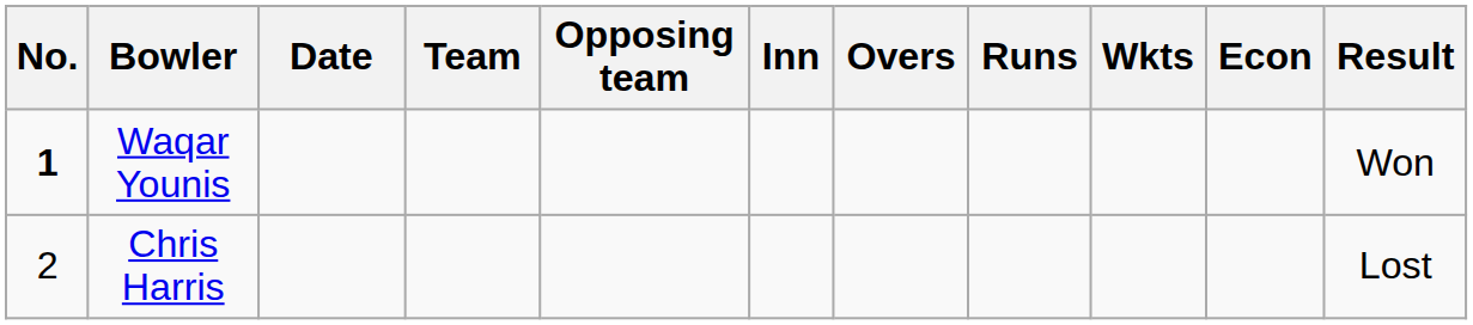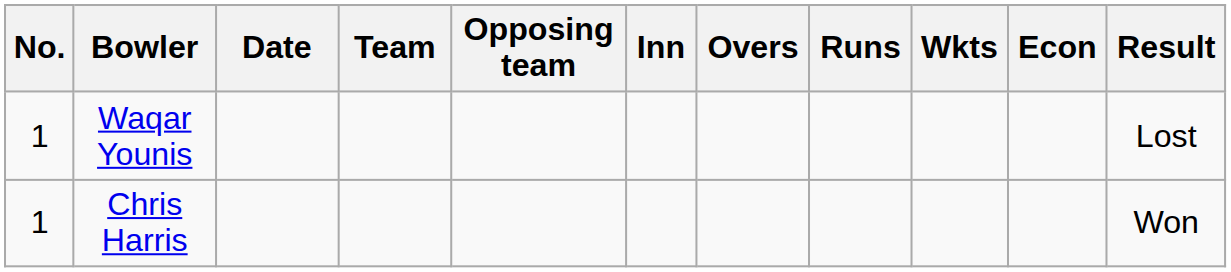 <table class="wikitable sortable" style="font-size: 100%">
 <tr align=center>
 <th scope="col" width="38">No.</th>
 <th scope="col" width="145">Bowler</th>
 <th scope="col" width="220">Date</th>
 <th scope="col" width="120">Team</th>
 <th scope="col" width="120">Opposing team</th>
 <th scope="col" width="60">Inn</th>
 <th scope="col" width="82">Overs</th>
 <th scope="col" width="70">Runs</th>
 <th scope="col" width="60">Wkts</th>
 <th scope="col" width="70">Econ</th>
 <th scope="col" width="70">Result</th>
 </tr>
 <tr align=center>
-<td scope="row"><strong>1</strong></td>
+<td scope="row">1</td>
 <td><a href='#'>Waqar Younis</a></td>
+<td></td>
+<td></td>
+<td></td>
+<td></td>
+<td></td>
+<td></td>
+<td></td>
+<td></td>
+<td>Lost</td>
+</tr>
+<tr align=center>
+<td scope="row">1</td>
+<td><a href='#'>Chris Harris</a></td>
 <td></td>
 <td></td>
 <td></td>
 <td></td>
 <td></td>
 <td></td>
 <td></td>
 <td></td>
 <td>Won</td>
 </tr>
-<tr align=center>
-<td scope="row">2</td>
-<td><a href='#'>Chris Harris</a></td>
-<td></td>
-<td></td>
-<td></td>
-<td></td>
-<td></td>
-<td></td>
-<td></td>
-<td></td>
-<td>Lost</td>
-</tr>
 </table>
